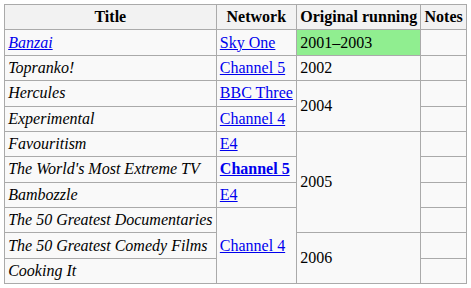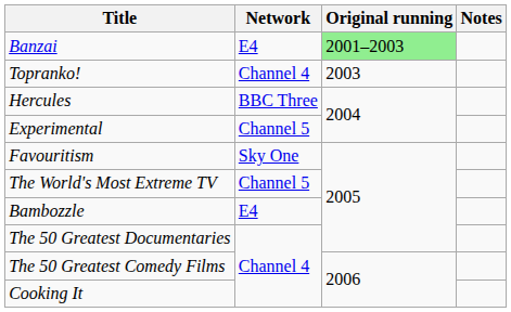 <table class="wikitable sortable">
 <tr>
 <th>Title</th>
 <th>Network</th>
 <th>Original running</th>
 <th>Notes</th>
 </tr>
 <tr>
 <td><em><a href='#'>Banzai</a></em></td>
-<td><a href='#'>Sky One</a></td>
+<td><a href='#'>E4</a></td>
 <td style="background: lightgreen;">2001–2003</td>
 <td></td>
 </tr>
 <tr>
 <td><em>Topranko!</em></td>
-<td><a href='#'>Channel 5</a></td>
-<td>2002</td>
+<td><a href='#'>Channel 4</a></td>
+<td>2003</td>
 <td></td>
 </tr>
 <tr>
 <td><em>Hercules</em></td>
 <td><a href='#'>BBC Three</a></td>
 <td rowspan="2">2004</td>
 <td></td>
 </tr>
 <tr>
 <td><em>Experimental</em></td>
-<td><a href='#'>Channel 4</a></td>
+<td><a href='#'>Channel 5</a></td>
 <td></td>
 </tr>
 <tr>
 <td><em>Favouritism</em></td>
-<td><a href='#'>E4</a></td>
+<td><a href='#'>Sky One</a></td>
 <td rowspan="4">2005</td>
 <td></td>
 </tr>
 <tr>
 <td><em>The World's Most Extreme TV</em></td>
-<td><strong><a href='#'>Channel 5</a></strong></td>
+<td><a href='#'>Channel 5</a></td>
 <td></td>
 </tr>
 <tr>
 <td><em>Bambozzle</em></td>
 <td><a href='#'>E4</a></td>
 <td></td>
 </tr>
 <tr>
 <td><em>The 50 Greatest Documentaries</em></td>
 <td rowspan="3"><a href='#'>Channel 4</a></td>
 <td></td>
 </tr>
 <tr>
 <td><em>The 50 Greatest Comedy Films</em></td>
 <td rowspan="2">2006</td>
 <td></td>
 </tr>
 <tr>
 <td><em>Cooking It</em></td>
 <td></td>
 </tr>
 </table>
